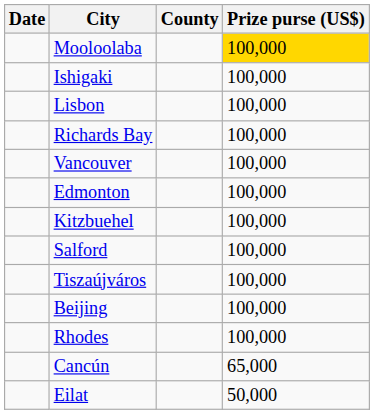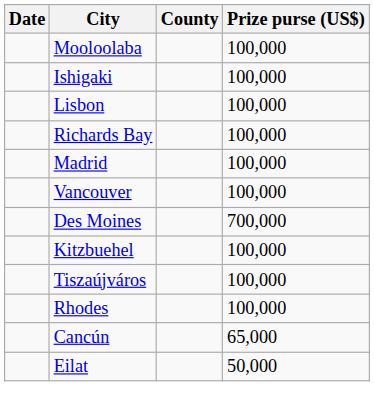 <table class="wikitable sortable">
 <tr>
 <th>Date</th>
 <th>City</th>
 <th>County</th>
 <th>Prize purse (US$)</th>
 </tr>
 <tr>
 <td></td>
 <td><a href='#'>Mooloolaba</a></td>
 <td></td>
-<td style="background: gold;">100,000</td>
+<td>100,000</td>
 </tr>
 <tr>
 <td></td>
 <td><a href='#'>Ishigaki</a></td>
 <td></td>
 <td>100,000</td>
 </tr>
 <tr>
 <td></td>
 <td><a href='#'>Lisbon</a></td>
 <td></td>
 <td>100,000</td>
 </tr>
 <tr>
 <td></td>
 <td><a href='#'>Richards Bay</a></td>
 <td></td>
 <td>100,000</td>
 </tr>
 <tr>
 <td></td>
+<td><a href='#'>Madrid</a></td>
+<td></td>
+<td>100,000</td>
+</tr>
+<tr>
+<td></td>
 <td><a href='#'>Vancouver</a></td>
 <td></td>
 <td>100,000</td>
 </tr>
 <tr>
 <td></td>
-<td><a href='#'>Edmonton</a></td>
+<td><a href='#'>Des Moines</a></td>
 <td></td>
-<td>100,000</td>
+<td>700,000</td>
 </tr>
 <tr>
 <td></td>
 <td><a href='#'>Kitzbuehel</a></td>
 <td></td>
 <td>100,000</td>
 </tr>
 <tr>
 <td></td>
-<td><a href='#'>Salford</a></td>
-<td></td>
-<td>100,000</td>
-</tr>
-<tr>
-<td></td>
 <td><a href='#'>Tiszaújváros</a></td>
-<td></td>
-<td>100,000</td>
-</tr>
-<tr>
-<td></td>
-<td><a href='#'>Beijing</a></td>
 <td></td>
 <td>100,000</td>
 </tr>
 <tr>
 <td></td>
 <td><a href='#'>Rhodes</a></td>
 <td></td>
 <td>100,000</td>
 </tr>
 <tr>
 <td></td>
 <td><a href='#'>Cancún</a></td>
 <td></td>
 <td>65,000</td>
 </tr>
 <tr>
 <td></td>
 <td><a href='#'>Eilat</a></td>
 <td></td>
 <td>50,000</td>
 </tr>
 </table>
